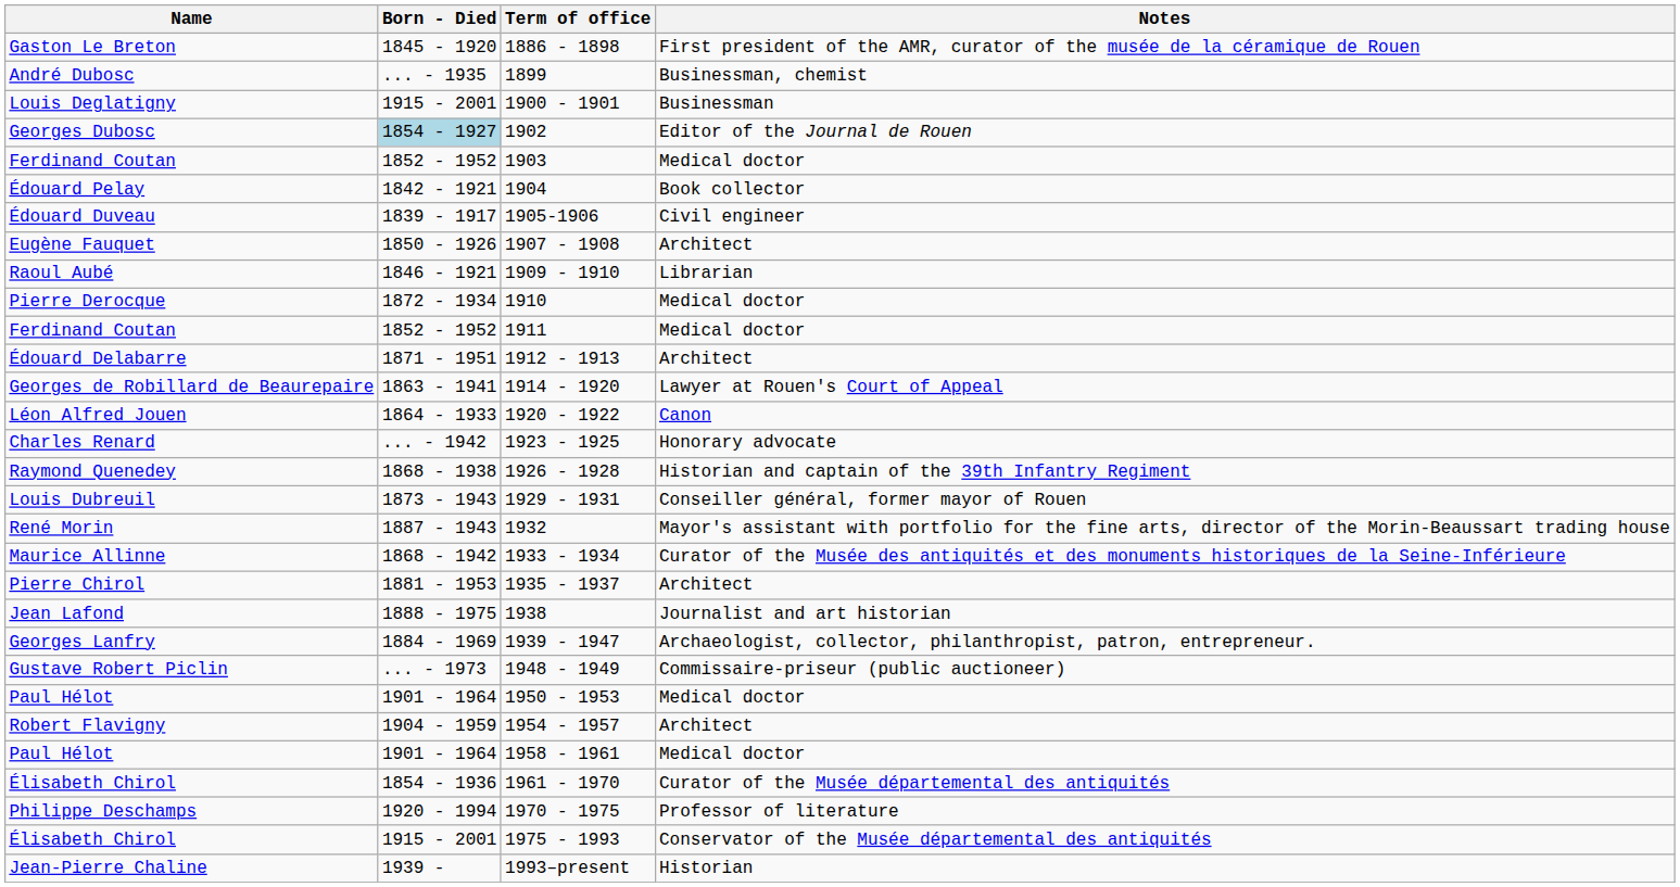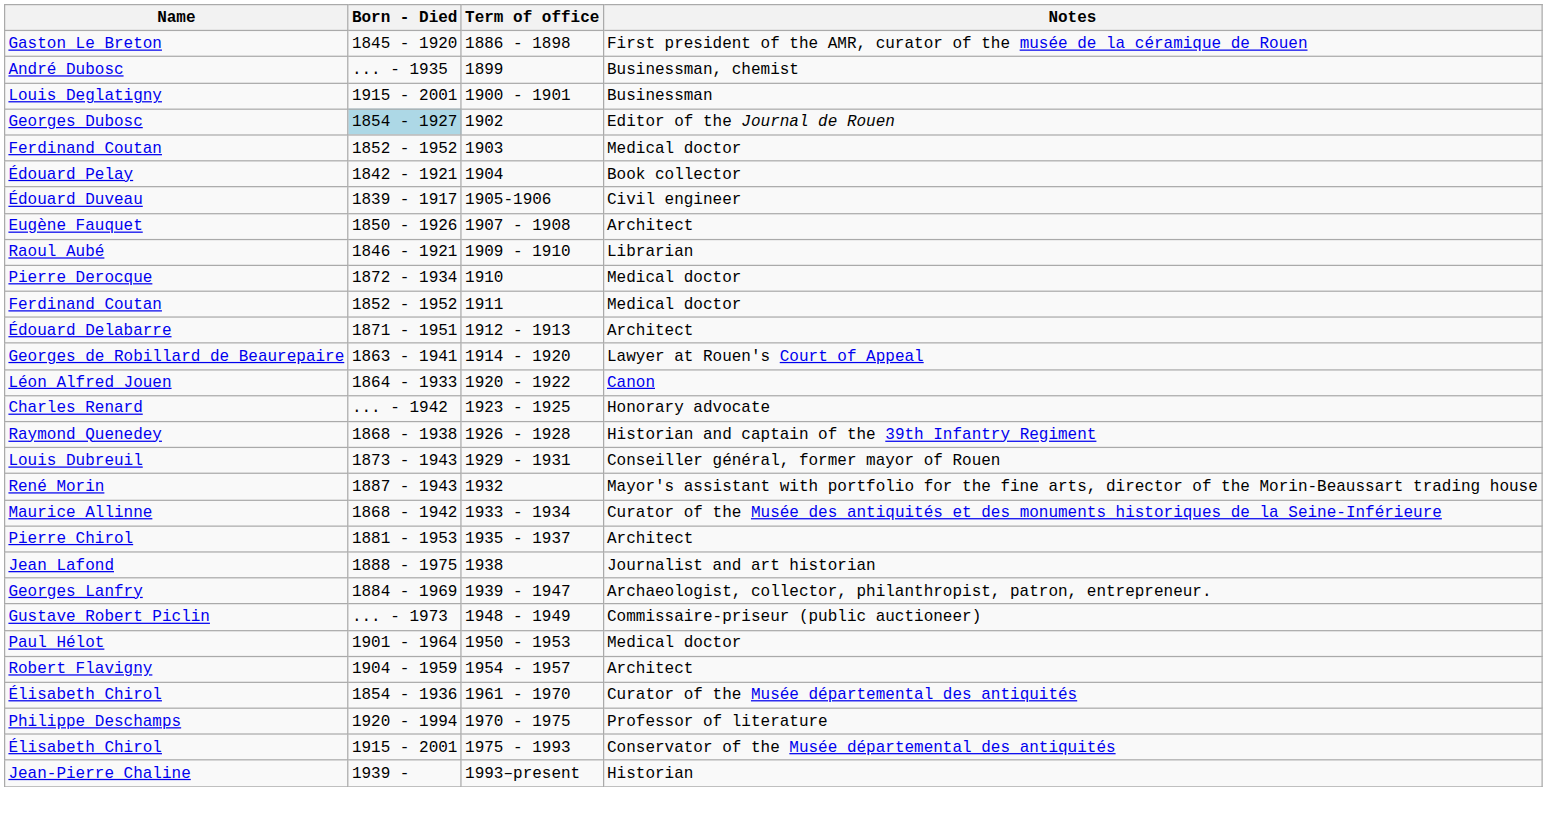 <table class="wikitable" border="1">
 <tr>
 <th>Name</th>
 <th>Born - Died</th>
 <th>Term of office</th>
 <th>Notes</th>
 </tr>
 <tr>
 <td><a href='#'>Gaston Le Breton</a></td>
 <td>1845 - 1920</td>
 <td>1886 - 1898</td>
 <td>First president of the AMR, curator of the <a href='#'>musée de la céramique de Rouen</a></td>
 </tr>
 <tr>
 <td><a href='#'>André Dubosc</a></td>
 <td>... - 1935</td>
 <td>1899</td>
 <td>Businessman, chemist</td>
 </tr>
 <tr>
 <td><a href='#'>Louis Deglatigny</a></td>
 <td>1915 - 2001</td>
 <td>1900 - 1901</td>
 <td>Businessman</td>
 </tr>
 <tr>
 <td><a href='#'>Georges Dubosc</a></td>
 <td style="background: lightblue;">1854 - 1927</td>
 <td>1902</td>
 <td>Editor of the  <em>Journal de Rouen</em></td>
 </tr>
 <tr>
 <td><a href='#'>Ferdinand Coutan</a></td>
 <td>1852 - 1952</td>
 <td>1903</td>
 <td>Medical doctor</td>
 </tr>
 <tr>
 <td><a href='#'>Édouard Pelay</a></td>
 <td>1842 - 1921</td>
 <td>1904</td>
 <td>Book collector</td>
 </tr>
 <tr>
 <td><a href='#'>Édouard Duveau</a></td>
 <td>1839 - 1917</td>
 <td>1905-1906</td>
 <td>Civil engineer</td>
 </tr>
 <tr>
 <td><a href='#'>Eugène Fauquet</a></td>
 <td>1850 - 1926</td>
 <td>1907 - 1908</td>
 <td>Architect</td>
 </tr>
 <tr>
 <td><a href='#'>Raoul Aubé</a></td>
 <td>1846 - 1921</td>
 <td>1909 - 1910</td>
 <td>Librarian</td>
 </tr>
 <tr>
 <td><a href='#'>Pierre Derocque</a></td>
 <td>1872 - 1934</td>
 <td>1910</td>
 <td>Medical doctor</td>
 </tr>
 <tr>
 <td><a href='#'>Ferdinand Coutan</a></td>
 <td>1852 - 1952</td>
 <td>1911</td>
 <td>Medical doctor</td>
 </tr>
 <tr>
 <td><a href='#'>Édouard Delabarre</a></td>
 <td>1871 - 1951</td>
 <td>1912 - 1913</td>
 <td>Architect</td>
 </tr>
 <tr>
 <td><a href='#'>Georges de Robillard de Beaurepaire</a></td>
 <td>1863 - 1941</td>
 <td>1914 - 1920</td>
 <td>Lawyer at Rouen's <a href='#'>Court of Appeal</a></td>
 </tr>
 <tr>
 <td><a href='#'>Léon Alfred Jouen</a></td>
 <td>1864 - 1933</td>
 <td>1920 - 1922</td>
 <td><a href='#'>Canon</a></td>
 </tr>
 <tr>
 <td><a href='#'>Charles Renard</a></td>
 <td>... - 1942</td>
 <td>1923 - 1925</td>
 <td>Honorary advocate</td>
 </tr>
 <tr>
 <td><a href='#'>Raymond Quenedey</a></td>
 <td>1868 - 1938</td>
 <td>1926 - 1928</td>
 <td>Historian and captain of the <a href='#'>39th Infantry Regiment</a></td>
 </tr>
 <tr>
 <td><a href='#'>Louis Dubreuil</a></td>
 <td>1873 - 1943</td>
 <td>1929 - 1931</td>
 <td>Conseiller général, former mayor of Rouen</td>
 </tr>
 <tr>
 <td><a href='#'>René Morin</a></td>
 <td>1887 - 1943</td>
 <td>1932</td>
 <td>Mayor's assistant with portfolio for the fine arts, director of the Morin-Beaussart trading house</td>
 </tr>
 <tr>
 <td><a href='#'>Maurice Allinne</a></td>
 <td>1868 - 1942</td>
 <td>1933 - 1934</td>
 <td>Curator of the <a href='#'>Musée des antiquités et des monuments historiques de la Seine-Inférieure</a></td>
 </tr>
 <tr>
 <td><a href='#'>Pierre Chirol</a></td>
 <td>1881 - 1953</td>
 <td>1935 - 1937</td>
 <td>Architect</td>
 </tr>
 <tr>
 <td><a href='#'>Jean Lafond</a></td>
 <td>1888 - 1975</td>
 <td>1938</td>
 <td>Journalist and art historian</td>
 </tr>
 <tr>
 <td><a href='#'>Georges Lanfry</a></td>
 <td>1884 - 1969</td>
 <td>1939 - 1947</td>
 <td>Archaeologist, collector, philanthropist, patron, entrepreneur.</td>
 </tr>
 <tr>
 <td><a href='#'>Gustave Robert Piclin</a></td>
 <td>... - 1973</td>
 <td>1948 - 1949</td>
 <td>Commissaire-priseur (public auctioneer)</td>
 </tr>
 <tr>
 <td><a href='#'>Paul Hélot</a></td>
 <td>1901 - 1964</td>
 <td>1950 - 1953</td>
 <td>Medical doctor</td>
 </tr>
 <tr>
 <td><a href='#'>Robert Flavigny</a></td>
 <td>1904 - 1959</td>
 <td>1954 - 1957</td>
 <td>Architect</td>
 </tr>
 <tr>
-<td><a href='#'>Paul Hélot</a></td>
-<td>1901 - 1964</td>
-<td>1958 - 1961</td>
-<td>Medical doctor</td>
-</tr>
-<tr>
 <td><a href='#'>Élisabeth Chirol</a></td>
 <td>1854 - 1936</td>
 <td>1961 - 1970</td>
 <td>Curator of the <a href='#'>Musée départemental des antiquités</a></td>
 </tr>
 <tr>
 <td><a href='#'>Philippe Deschamps</a></td>
 <td>1920 - 1994</td>
 <td>1970 - 1975</td>
 <td>Professor of literature</td>
 </tr>
 <tr>
 <td><a href='#'>Élisabeth Chirol</a></td>
 <td>1915 - 2001</td>
 <td>1975 - 1993</td>
 <td>Conservator of the <a href='#'>Musée départemental des antiquités</a></td>
 </tr>
 <tr>
 <td><a href='#'>Jean-Pierre Chaline</a></td>
 <td>1939 -</td>
 <td>1993–present</td>
 <td>Historian</td>
 </tr>
 </table>
